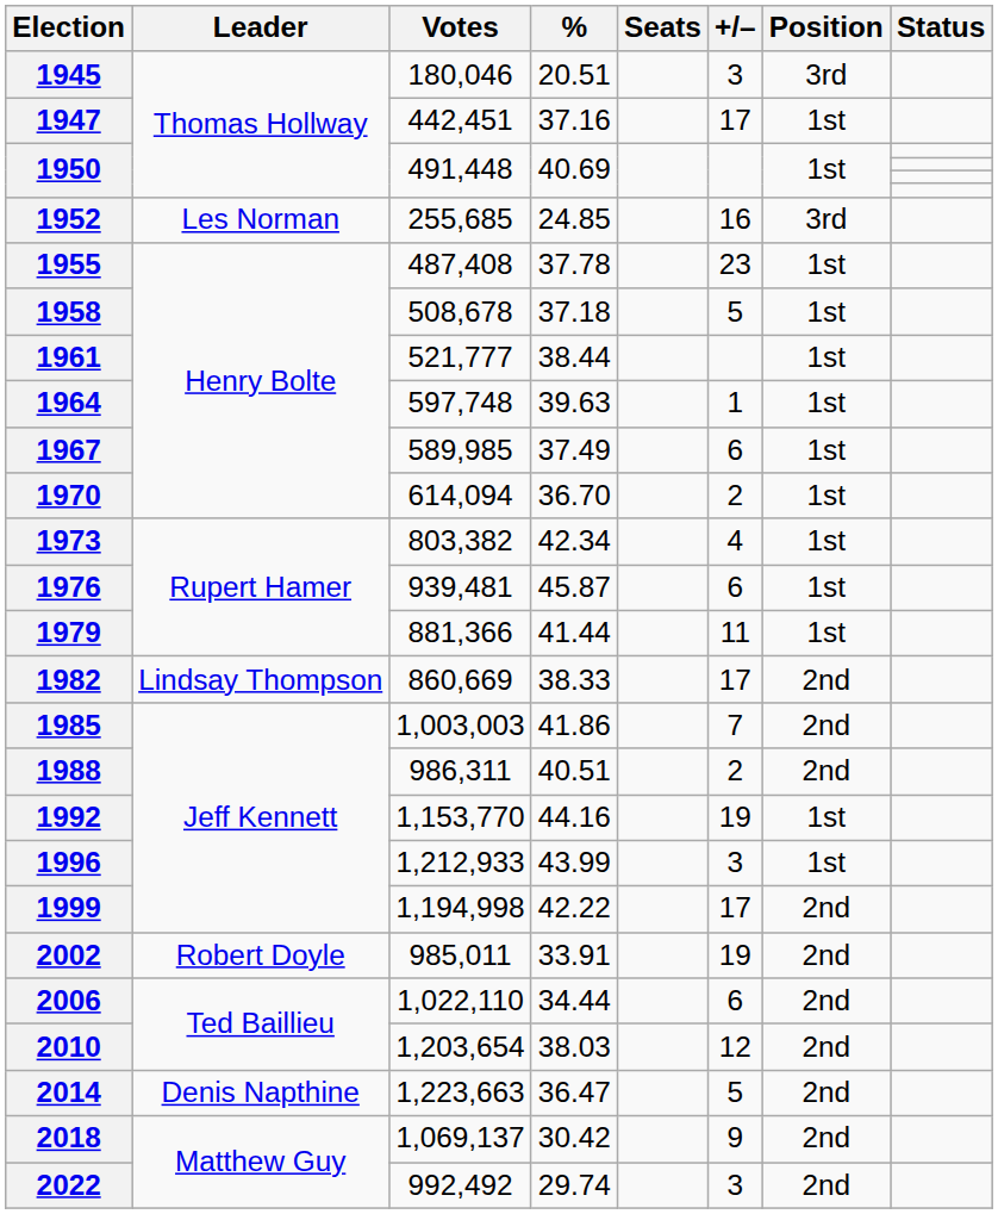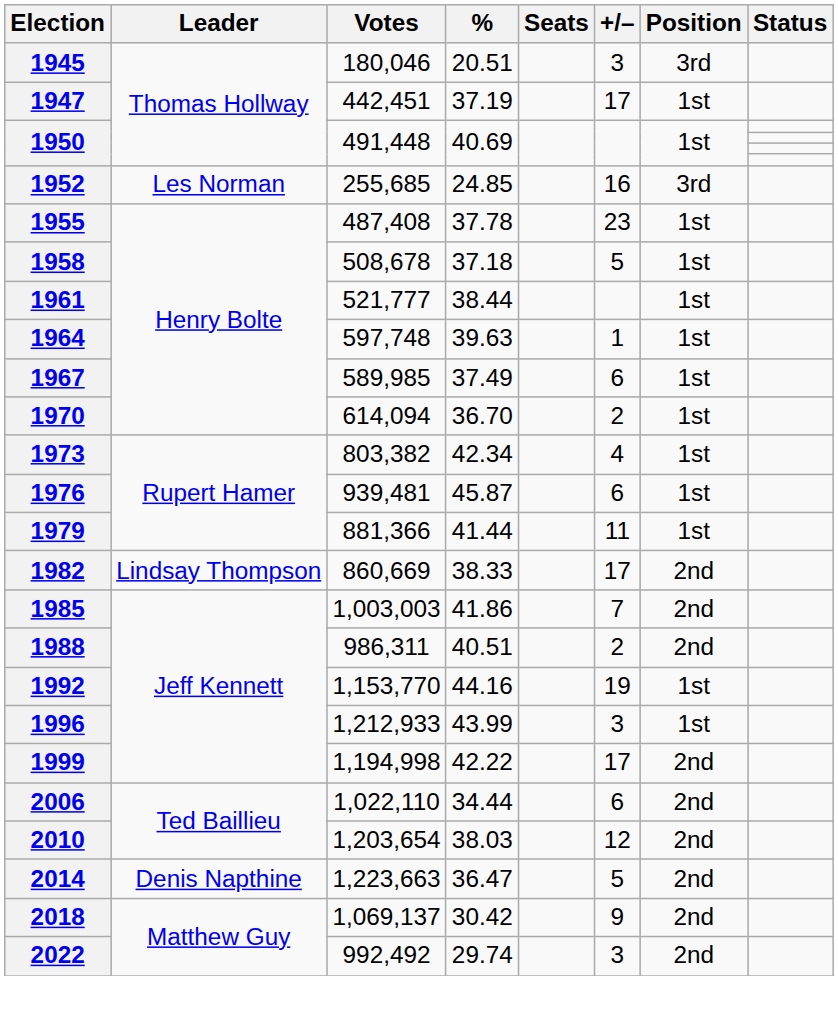 <table class=wikitable style="text-align: center;">
 <tr>
 <th>Election</th>
 <th>Leader</th>
 <th>Votes</th>
 <th>%</th>
 <th>Seats</th>
 <th>+/–</th>
 <th>Position</th>
 <th>Status</th>
 </tr>
 <tr>
 <th><a href='#'>1945</a></th>
 <td rowspan=6><a href='#'>Thomas Hollway</a></td>
 <td>180,046</td>
 <td>20.51</td>
 <td></td>
 <td> 3</td>
 <td> 3rd</td>
 <td></td>
 </tr>
 <tr>
 <th><a href='#'>1947</a></th>
 <td>442,451</td>
-<td>37.16</td>
+<td>37.19</td>
 <td></td>
 <td> 17</td>
 <td> 1st</td>
 <td></td>
 </tr>
 <tr>
 <th rowspan=4><a href='#'>1950</a></th>
 <td rowspan=4>491,448</td>
 <td rowspan=4>40.69</td>
 <td rowspan=4></td>
 <td rowspan=4></td>
 <td rowspan=4> 1st</td>
 <td></td>
 </tr>
 <tr>
 <td></td>
 </tr>
 <tr>
 <td></td>
 </tr>
 <tr>
 <td></td>
 </tr>
 <tr>
 <th><a href='#'>1952</a></th>
 <td><a href='#'>Les Norman</a></td>
 <td>255,685</td>
 <td>24.85</td>
 <td></td>
 <td> 16</td>
 <td> 3rd</td>
 <td></td>
 </tr>
 <tr>
 <th><a href='#'>1955</a></th>
 <td rowspan=6><a href='#'>Henry Bolte</a></td>
 <td>487,408</td>
 <td>37.78</td>
 <td></td>
 <td> 23</td>
 <td> 1st</td>
 <td></td>
 </tr>
 <tr>
 <th><a href='#'>1958</a></th>
 <td>508,678</td>
 <td>37.18</td>
 <td></td>
 <td> 5</td>
 <td> 1st</td>
 <td></td>
 </tr>
 <tr>
 <th><a href='#'>1961</a></th>
 <td>521,777</td>
 <td>38.44</td>
 <td></td>
 <td></td>
 <td> 1st</td>
 <td></td>
 </tr>
 <tr>
 <th><a href='#'>1964</a></th>
 <td>597,748</td>
 <td>39.63</td>
 <td></td>
 <td> 1</td>
 <td> 1st</td>
 <td></td>
 </tr>
 <tr>
 <th><a href='#'>1967</a></th>
 <td>589,985</td>
 <td>37.49</td>
 <td></td>
 <td> 6</td>
 <td> 1st</td>
 <td></td>
 </tr>
 <tr>
 <th><a href='#'>1970</a></th>
 <td>614,094</td>
 <td>36.70</td>
 <td></td>
 <td> 2</td>
 <td> 1st</td>
 <td></td>
 </tr>
 <tr>
 <th><a href='#'>1973</a></th>
 <td rowspan=3><a href='#'>Rupert Hamer</a></td>
 <td>803,382</td>
 <td>42.34</td>
 <td></td>
 <td> 4</td>
 <td> 1st</td>
 <td></td>
 </tr>
 <tr>
 <th><a href='#'>1976</a></th>
 <td>939,481</td>
 <td>45.87</td>
 <td></td>
 <td> 6</td>
 <td> 1st</td>
 <td></td>
 </tr>
 <tr>
 <th><a href='#'>1979</a></th>
 <td>881,366</td>
 <td>41.44</td>
 <td></td>
 <td> 11</td>
 <td> 1st</td>
 <td></td>
 </tr>
 <tr>
 <th><a href='#'>1982</a></th>
 <td><a href='#'>Lindsay Thompson</a></td>
 <td>860,669</td>
 <td>38.33</td>
 <td></td>
 <td> 17</td>
 <td> 2nd</td>
 <td></td>
 </tr>
 <tr>
 <th><a href='#'>1985</a></th>
 <td rowspan=5><a href='#'>Jeff Kennett</a></td>
 <td>1,003,003</td>
 <td>41.86</td>
 <td></td>
 <td> 7</td>
 <td> 2nd</td>
 <td></td>
 </tr>
 <tr>
 <th><a href='#'>1988</a></th>
 <td>986,311</td>
 <td>40.51</td>
 <td></td>
 <td> 2</td>
 <td> 2nd</td>
 <td></td>
 </tr>
 <tr>
 <th><a href='#'>1992</a></th>
 <td>1,153,770</td>
 <td>44.16</td>
 <td></td>
 <td> 19</td>
 <td> 1st</td>
 <td></td>
 </tr>
 <tr>
 <th><a href='#'>1996</a></th>
 <td>1,212,933</td>
 <td>43.99</td>
 <td></td>
 <td> 3</td>
 <td> 1st</td>
 <td></td>
 </tr>
 <tr>
 <th><a href='#'>1999</a></th>
 <td>1,194,998</td>
 <td>42.22</td>
 <td></td>
 <td> 17</td>
 <td> 2nd</td>
 <td></td>
 </tr>
 <tr>
-<th><a href='#'>2002</a></th>
-<td><a href='#'>Robert Doyle</a></td>
-<td>985,011</td>
-<td>33.91</td>
-<td></td>
-<td> 19</td>
-<td> 2nd</td>
-<td></td>
-</tr>
-<tr>
 <th><a href='#'>2006</a></th>
 <td rowspan=2><a href='#'>Ted Baillieu</a></td>
 <td>1,022,110</td>
 <td>34.44</td>
 <td></td>
 <td> 6</td>
 <td> 2nd</td>
 <td></td>
 </tr>
 <tr>
 <th><a href='#'>2010</a></th>
 <td>1,203,654</td>
 <td>38.03</td>
 <td></td>
 <td> 12</td>
 <td> 2nd</td>
 <td></td>
 </tr>
 <tr>
 <th><a href='#'>2014</a></th>
 <td><a href='#'>Denis Napthine</a></td>
 <td>1,223,663</td>
 <td>36.47</td>
 <td></td>
 <td> 5</td>
 <td> 2nd</td>
 <td></td>
 </tr>
 <tr>
 <th><a href='#'>2018</a></th>
 <td rowspan=2><a href='#'>Matthew Guy</a></td>
 <td>1,069,137</td>
 <td>30.42</td>
 <td></td>
 <td> 9</td>
 <td> 2nd</td>
 <td></td>
 </tr>
 <tr>
 <th><a href='#'>2022</a></th>
 <td>992,492</td>
 <td>29.74</td>
 <td></td>
 <td> 3</td>
 <td> 2nd</td>
 <td></td>
 </tr>
 </table>
